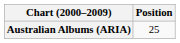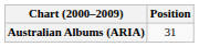 <table class="wikitable plainrowheaders">
 <tr>
 <th scope="col">Chart (2000–2009)</th>
 <th scope="col">Position</th>
 </tr>
 <tr>
 <th scope="row">Australian Albums (ARIA)</th>
-<td align="center">25</td>
+<td align="center">31</td>
 </tr>
 </table>
